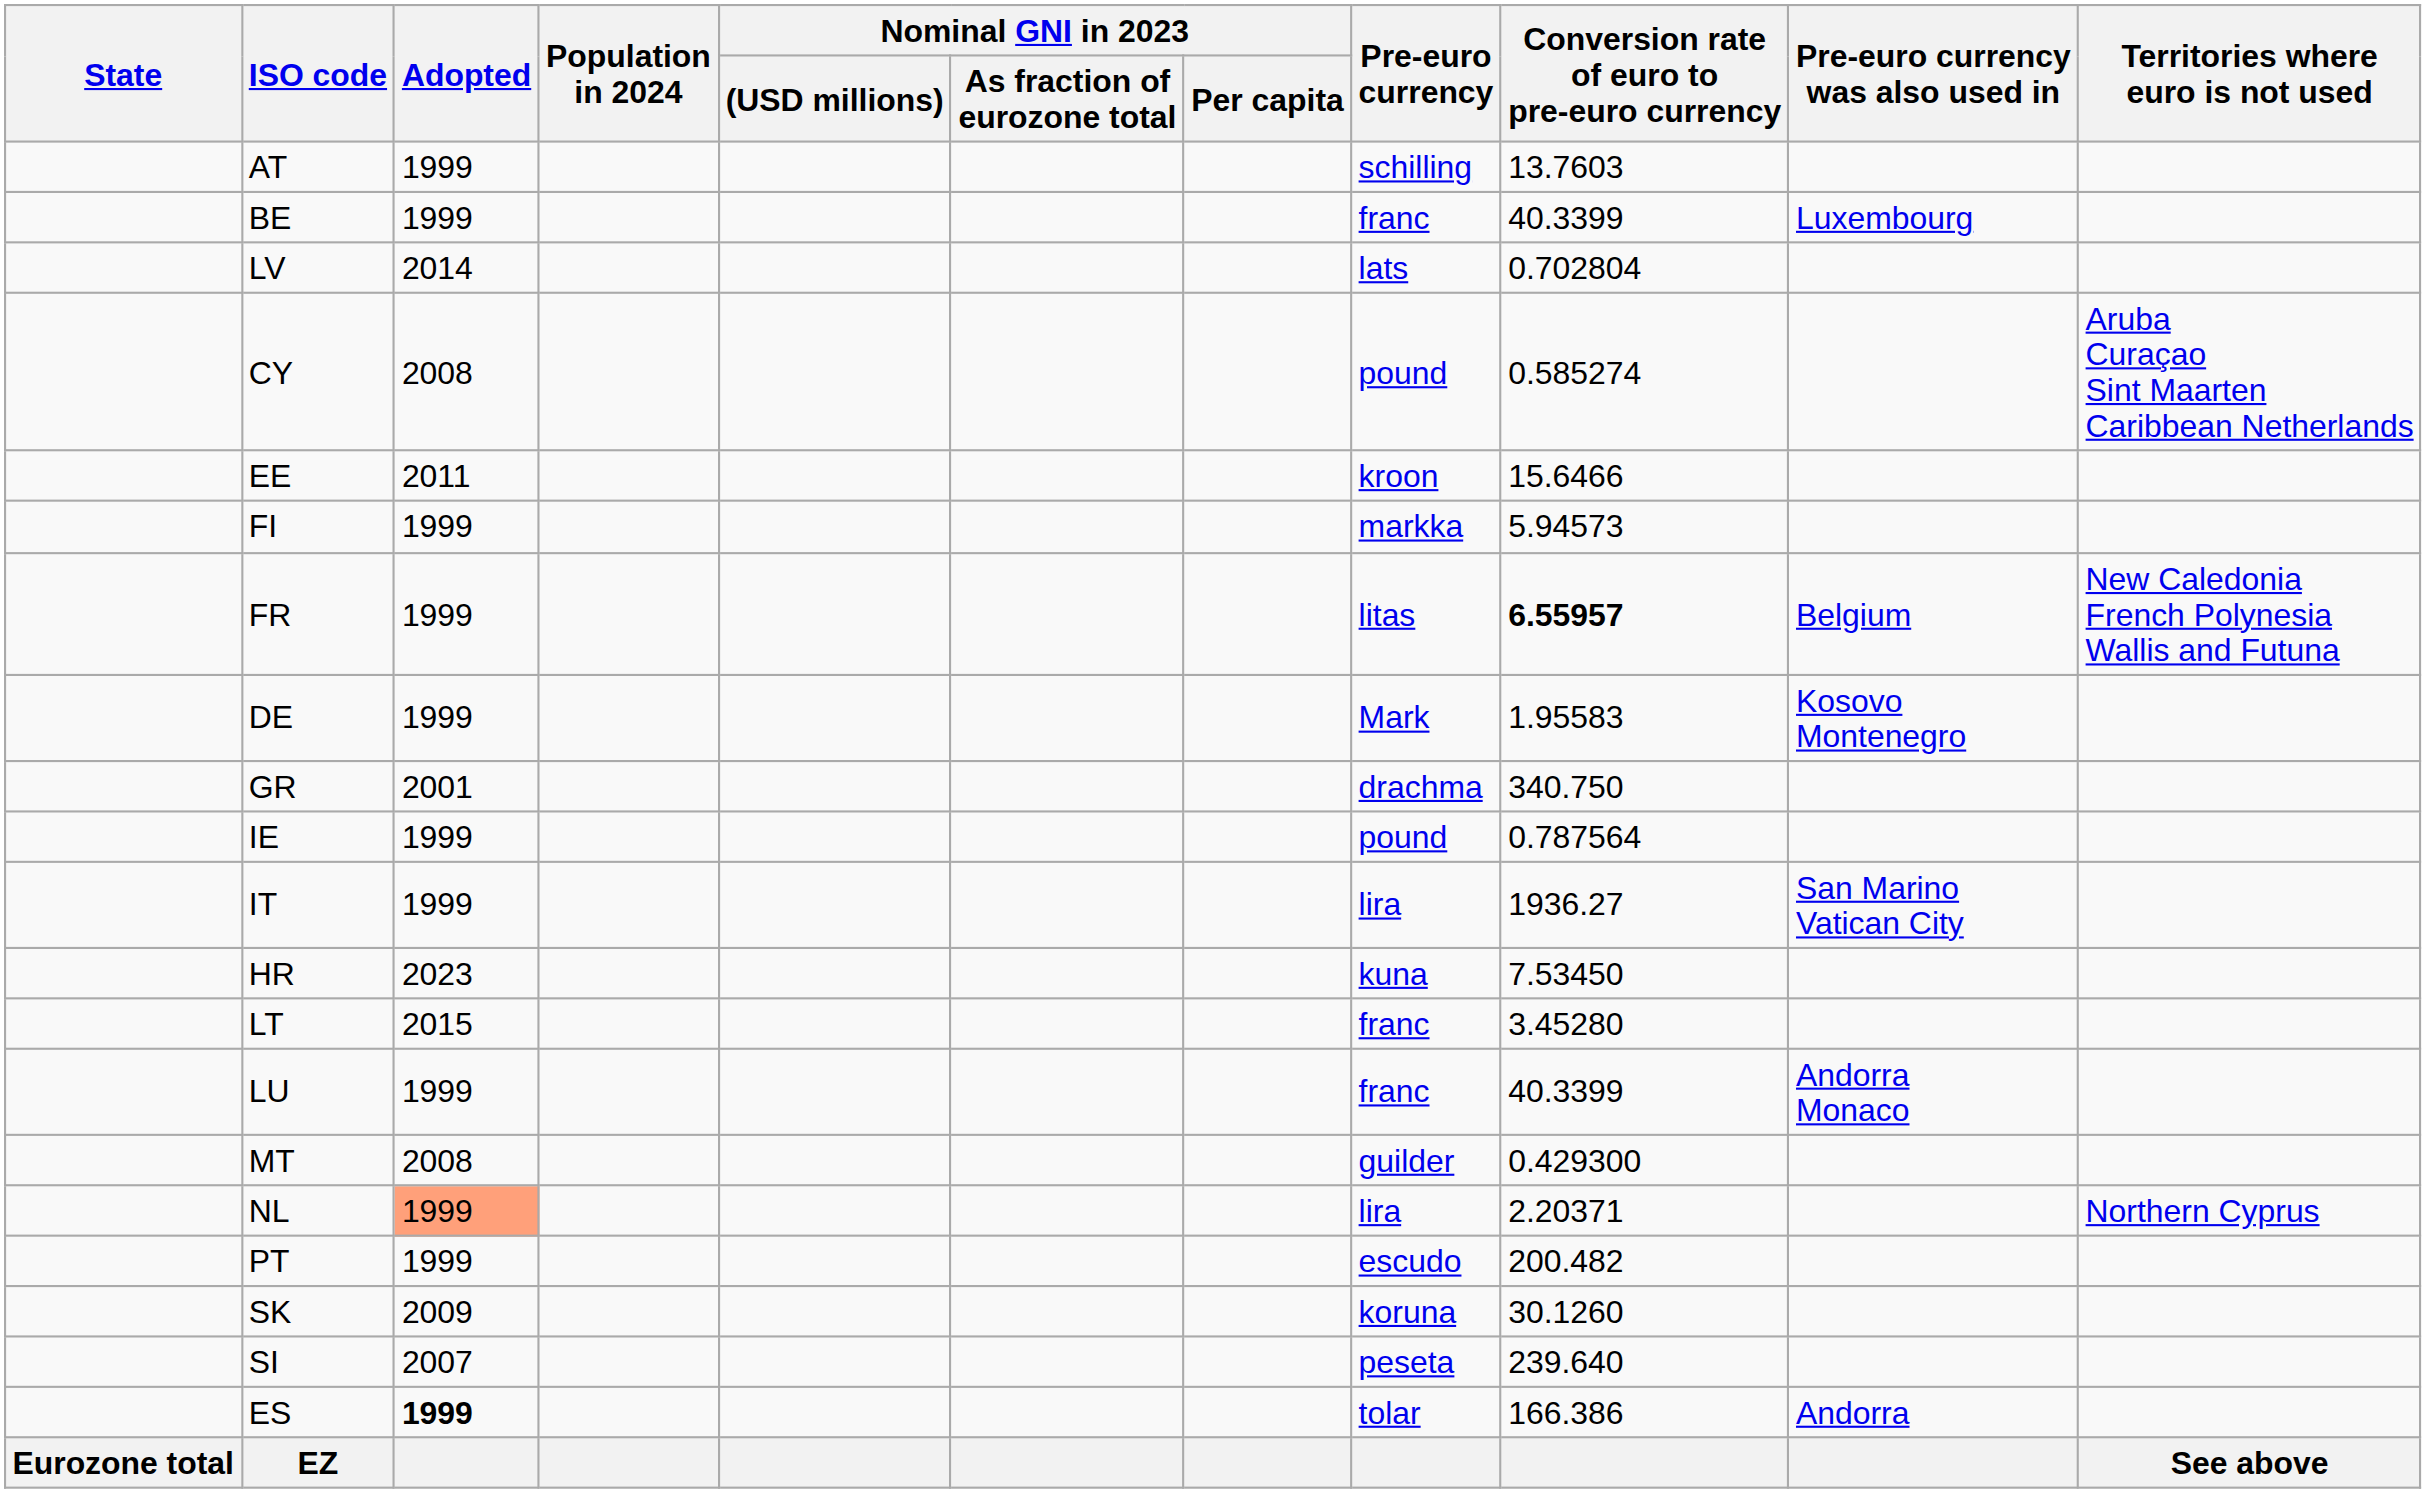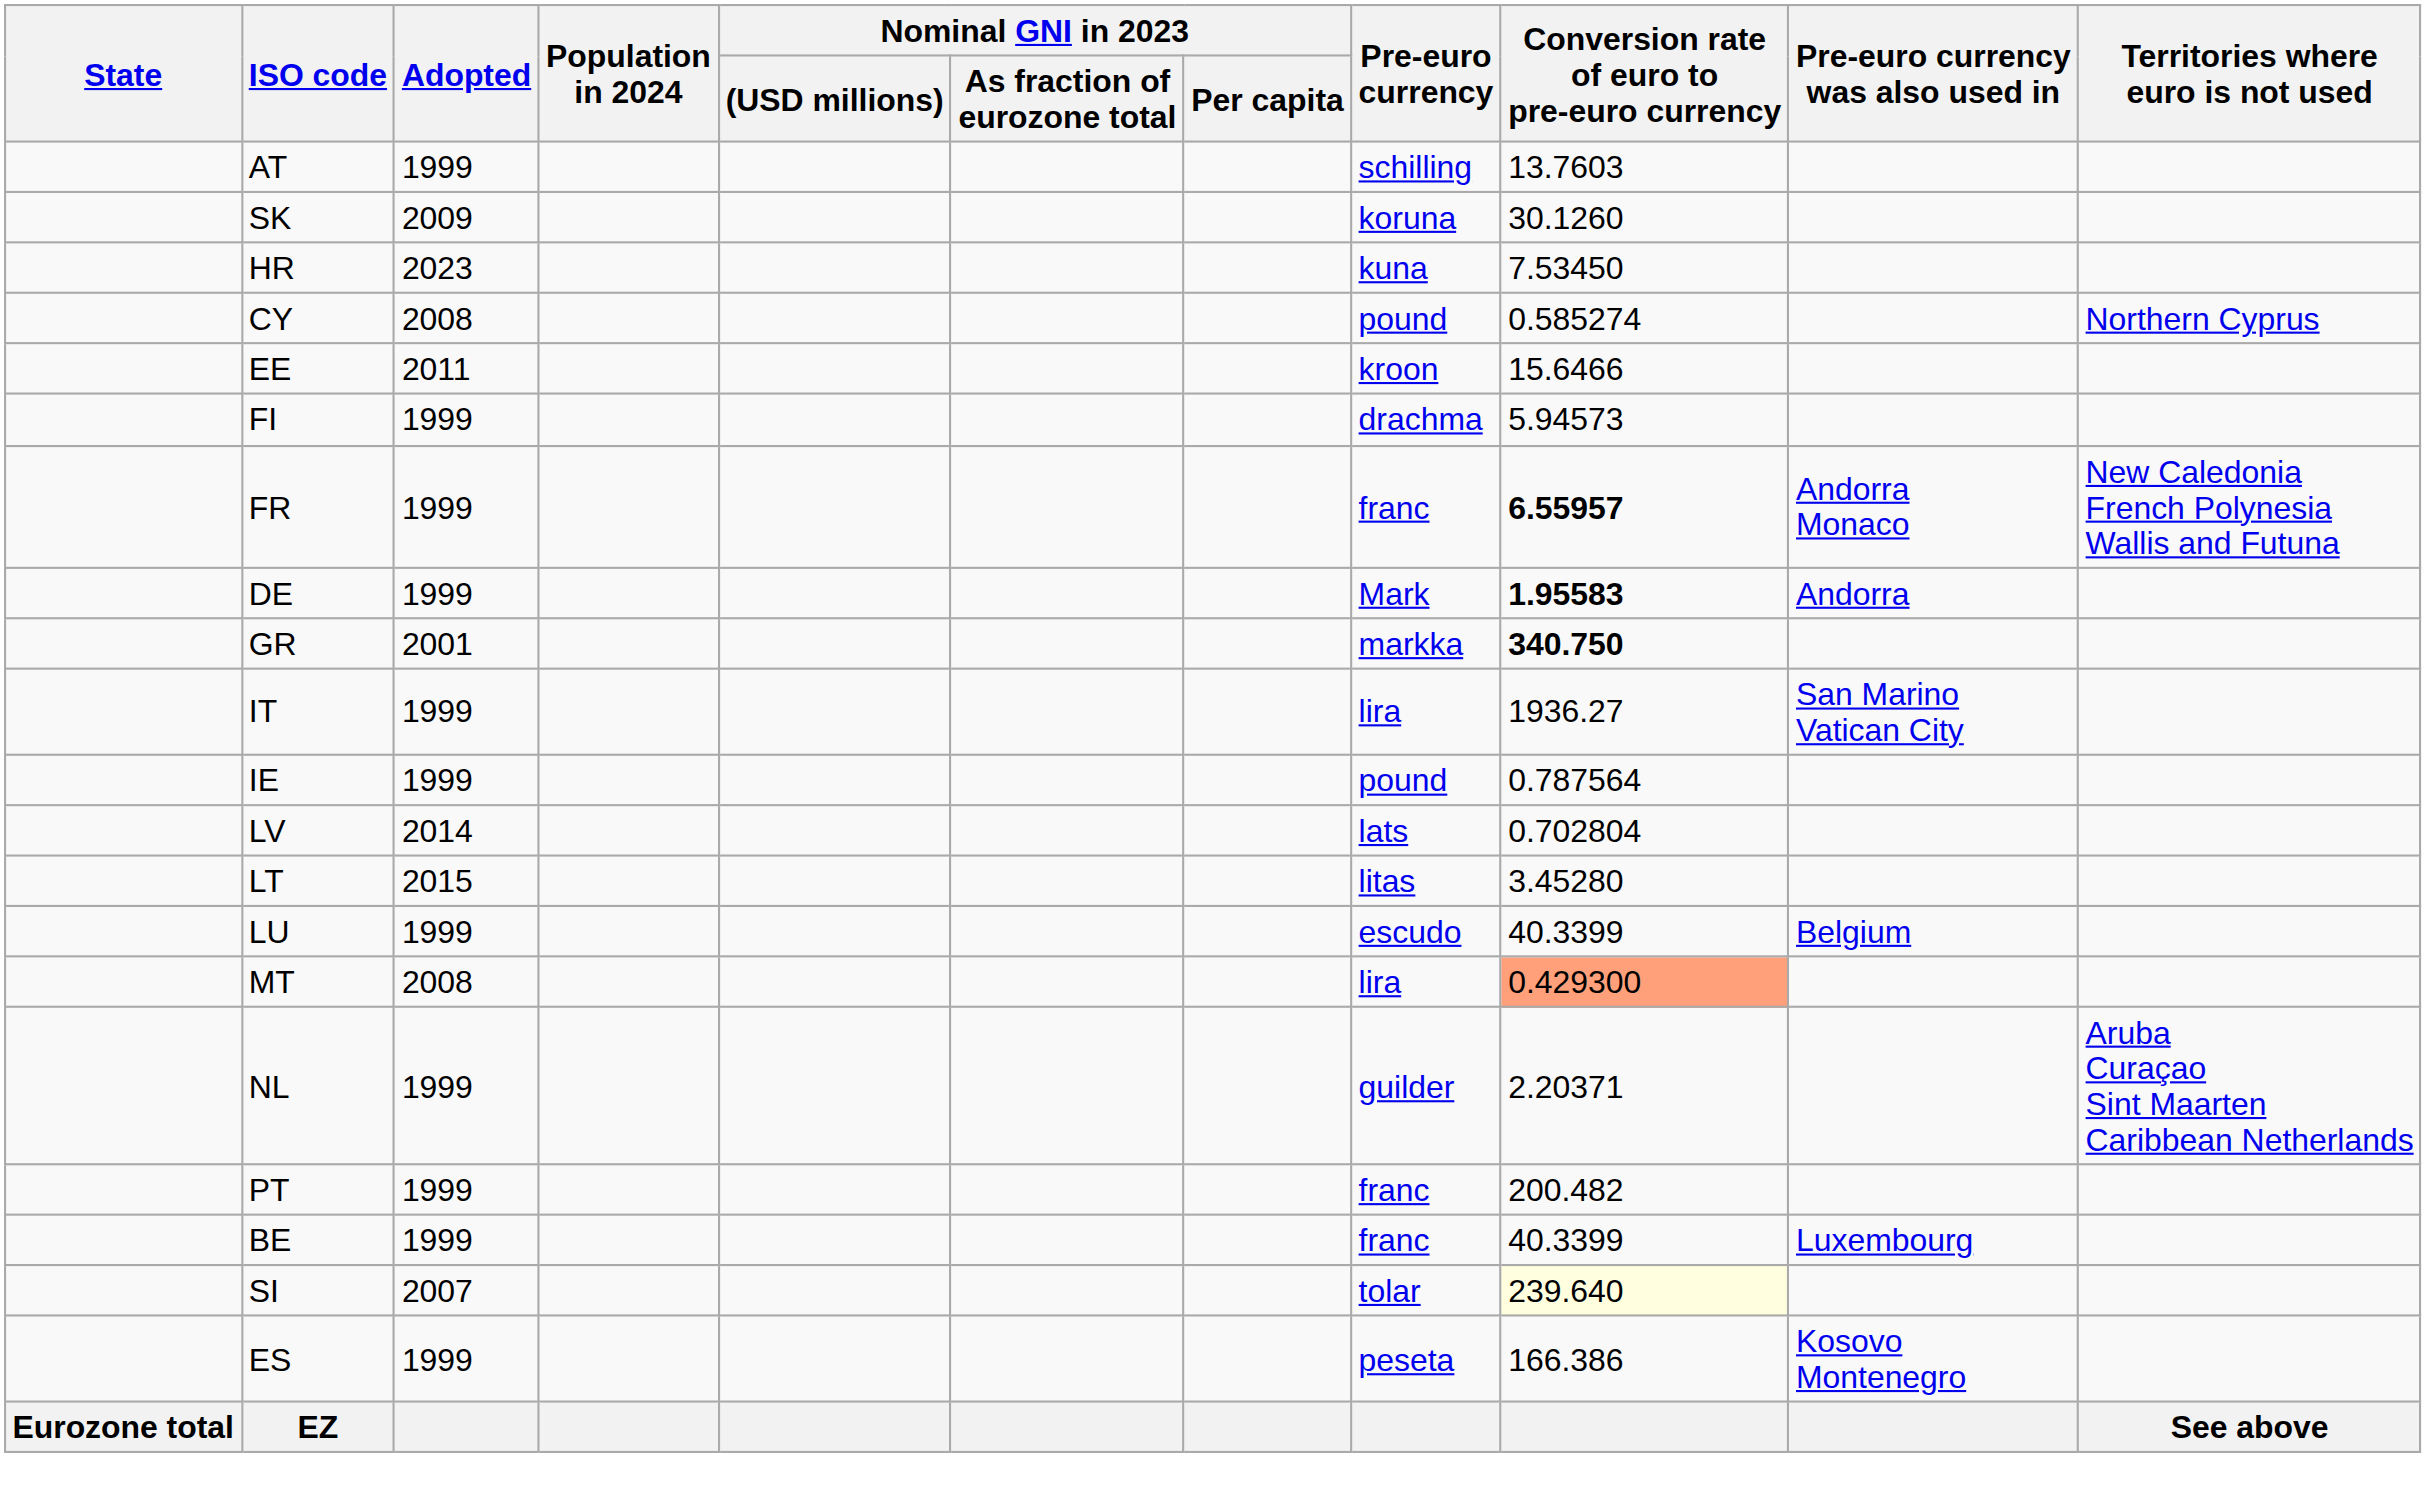 <table class="wikitable sortable" style="font-size:95%;">
 <tr>
 <th rowspan=2><a href='#'>State</a></th>
 <th rowspan=2><a href='#'>ISO code</a></th>
 <th rowspan=2><a href='#'>Adopted</a><br></th>
 <th rowspan=2>Population<br>in 2024</th>
 <th colspan=3>Nominal <a href='#'>GNI</a> in 2023</th>
 <th rowspan=2>Pre-euro<br>currency</th>
 <th rowspan=2>Conversion rate<br>of euro to<br>pre-euro currency</th>
 <th rowspan=2 class="unsortable">Pre-euro currency<br>was also used in</th>
 <th rowspan=2 class="unsortable">Territories where<br>euro is not used</th>
 </tr>
 <tr>
 <th>(USD millions)</th>
 <th>As fraction of<br>eurozone total</th>
 <th>Per capita<br></th>
 </tr>
 <tr>
 <td></td>
 <td>AT</td>
 <td>1999</td>
 <td style=text-align:right></td>
 <td style=text-align:right></td>
 <td style=text-align:right></td>
 <td style=text-align:right></td>
 <td><a href='#'>schilling</a></td>
 <td>13.7603</td>
 <td></td>
 <td></td>
 </tr>
 <tr>
 <td></td>
-<td>BE</td>
-<td>1999</td>
+<td>SK</td>
+<td>2009</td>
 <td style=text-align:right></td>
 <td style=text-align:right></td>
 <td style=text-align:right></td>
 <td style=text-align:right></td>
-<td><a href='#'>franc</a></td>
-<td>40.3399</td>
-<td><a href='#'>Luxembourg</a></td>
+<td><a href='#'>koruna</a></td>
+<td>30.1260</td>
+<td></td>
 <td></td>
 </tr>
 <tr>
 <td></td>
-<td>LV</td>
-<td>2014</td>
+<td>HR</td>
+<td>2023</td>
 <td style=text-align:right></td>
 <td style=text-align:right></td>
 <td style=text-align:right></td>
 <td style=text-align:right></td>
-<td><a href='#'>lats</a></td>
-<td>0.702804</td>
+<td><a href='#'>kuna</a></td>
+<td>7.53450</td>
 <td></td>
 <td></td>
 </tr>
 <tr>
 <td></td>
 <td>CY</td>
 <td>2008</td>
 <td style=text-align:right></td>
 <td style=text-align:right></td>
 <td style=text-align:right></td>
 <td style=text-align:right></td>
 <td><a href='#'>pound</a></td>
 <td>0.585274</td>
 <td></td>
-<td><a href='#'>Aruba</a><br><a href='#'>Curaçao</a><br><a href='#'>Sint&nbsp;Maarten</a><br><a href='#'>Caribbean&nbsp;Netherlands</a></td>
+<td><a href='#'>Northern&nbsp;Cyprus</a></td>
 </tr>
 <tr>
 <td></td>
 <td>EE</td>
 <td>2011</td>
 <td style=text-align:right></td>
 <td style=text-align:right></td>
 <td style=text-align:right></td>
 <td style=text-align:right></td>
 <td><a href='#'>kroon</a></td>
 <td>15.6466</td>
 <td></td>
 <td></td>
 </tr>
 <tr>
 <td></td>
 <td>FI</td>
 <td>1999</td>
 <td style=text-align:right></td>
 <td style=text-align:right></td>
 <td style=text-align:right></td>
 <td style=text-align:right></td>
-<td><a href='#'>markka</a></td>
+<td><a href='#'>drachma</a></td>
 <td>5.94573</td>
 <td></td>
 <td></td>
 </tr>
 <tr>
 <td></td>
 <td>FR</td>
 <td>1999</td>
 <td style=text-align:right></td>
 <td style=text-align:right></td>
 <td style=text-align:right></td>
 <td style=text-align:right></td>
-<td><a href='#'>litas</a></td>
+<td><a href='#'>franc</a></td>
 <td><strong>6.55957</strong></td>
-<td><a href='#'>Belgium</a></td>
+<td><a href='#'>Andorra</a><br><a href='#'>Monaco</a></td>
 <td><a href='#'>New&nbsp;Caledonia</a><br><a href='#'>French&nbsp;Polynesia</a><br><a href='#'>Wallis&nbsp;and&nbsp;Futuna</a></td>
 </tr>
 <tr>
 <td></td>
 <td>DE</td>
 <td>1999</td>
 <td style=text-align:right></td>
 <td style=text-align:right></td>
 <td style=text-align:right></td>
 <td style=text-align:right></td>
 <td><a href='#'>Mark</a></td>
-<td>1.95583</td>
-<td><a href='#'>Kosovo</a><br><a href='#'>Montenegro</a></td>
+<td><strong>1.95583</strong></td>
+<td><a href='#'>Andorra</a></td>
 <td></td>
 </tr>
 <tr>
 <td></td>
 <td>GR</td>
 <td>2001</td>
 <td style=text-align:right></td>
 <td style=text-align:right></td>
 <td style=text-align:right></td>
 <td style=text-align:right></td>
-<td><a href='#'>drachma</a></td>
-<td>340.750</td>
-<td></td>
-<td></td>
-</tr>
-<tr>
-<td></td>
-<td>IE</td>
-<td>1999</td>
-<td style=text-align:right></td>
-<td style=text-align:right></td>
-<td style=text-align:right></td>
-<td style=text-align:right></td>
-<td><a href='#'>pound</a></td>
-<td>0.787564</td>
+<td><a href='#'>markka</a></td>
+<td><strong>340.750</strong></td>
 <td></td>
 <td></td>
 </tr>
 <tr>
 <td></td>
 <td>IT</td>
 <td>1999</td>
 <td style=text-align:right></td>
 <td style=text-align:right></td>
 <td style=text-align:right></td>
 <td style=text-align:right></td>
 <td><a href='#'>lira</a></td>
 <td>1936.27</td>
 <td><a href='#'>San Marino</a><br><a href='#'>Vatican City</a></td>
 <td></td>
 </tr>
 <tr>
 <td></td>
-<td>HR</td>
-<td>2023</td>
+<td>IE</td>
+<td>1999</td>
 <td style=text-align:right></td>
 <td style=text-align:right></td>
 <td style=text-align:right></td>
 <td style=text-align:right></td>
-<td><a href='#'>kuna</a></td>
-<td>7.53450</td>
+<td><a href='#'>pound</a></td>
+<td>0.787564</td>
+<td></td>
+<td></td>
+</tr>
+<tr>
+<td></td>
+<td>LV</td>
+<td>2014</td>
+<td style=text-align:right></td>
+<td style=text-align:right></td>
+<td style=text-align:right></td>
+<td style=text-align:right></td>
+<td><a href='#'>lats</a></td>
+<td>0.702804</td>
 <td></td>
 <td></td>
 </tr>
 <tr>
 <td></td>
 <td>LT</td>
 <td>2015</td>
 <td style=text-align:right></td>
 <td style=text-align:right></td>
 <td style=text-align:right></td>
 <td style=text-align:right></td>
-<td><a href='#'>franc</a></td>
+<td><a href='#'>litas</a></td>
 <td>3.45280</td>
 <td></td>
 <td></td>
 </tr>
 <tr>
 <td></td>
 <td>LU</td>
 <td>1999</td>
 <td style=text-align:right></td>
 <td style=text-align:right></td>
 <td style=text-align:right></td>
 <td style=text-align:right></td>
-<td><a href='#'>franc</a></td>
+<td><a href='#'>escudo</a></td>
 <td>40.3399</td>
-<td><a href='#'>Andorra</a><br><a href='#'>Monaco</a></td>
+<td><a href='#'>Belgium</a></td>
 <td></td>
 </tr>
 <tr>
 <td></td>
 <td>MT</td>
 <td>2008</td>
 <td style=text-align:right></td>
 <td style=text-align:right></td>
 <td style=text-align:right></td>
 <td style=text-align:right></td>
-<td><a href='#'>guilder</a></td>
-<td>0.429300</td>
+<td><a href='#'>lira</a></td>
+<td style="background: lightsalmon;">0.429300</td>
 <td></td>
 <td></td>
 </tr>
 <tr>
 <td></td>
 <td>NL</td>
-<td style="background: lightsalmon;">1999</td>
+<td>1999</td>
 <td style=text-align:right></td>
 <td style=text-align:right></td>
 <td style=text-align:right></td>
 <td style=text-align:right></td>
-<td><a href='#'>lira</a></td>
+<td><a href='#'>guilder</a></td>
 <td>2.20371</td>
 <td></td>
-<td><a href='#'>Northern&nbsp;Cyprus</a></td>
+<td><a href='#'>Aruba</a><br><a href='#'>Curaçao</a><br><a href='#'>Sint&nbsp;Maarten</a><br><a href='#'>Caribbean&nbsp;Netherlands</a></td>
 </tr>
 <tr>
 <td></td>
 <td>PT</td>
 <td>1999</td>
 <td style=text-align:right></td>
 <td style=text-align:right></td>
 <td style=text-align:right></td>
 <td style=text-align:right></td>
-<td><a href='#'>escudo</a></td>
+<td><a href='#'>franc</a></td>
 <td>200.482</td>
 <td></td>
 <td></td>
 </tr>
 <tr>
 <td></td>
-<td>SK</td>
-<td>2009</td>
+<td>BE</td>
+<td>1999</td>
 <td style=text-align:right></td>
 <td style=text-align:right></td>
 <td style=text-align:right></td>
 <td style=text-align:right></td>
-<td><a href='#'>koruna</a></td>
-<td>30.1260</td>
-<td></td>
+<td><a href='#'>franc</a></td>
+<td>40.3399</td>
+<td><a href='#'>Luxembourg</a></td>
 <td></td>
 </tr>
 <tr>
 <td></td>
 <td>SI</td>
 <td>2007</td>
 <td style=text-align:right></td>
 <td style=text-align:right></td>
 <td style=text-align:right></td>
 <td style=text-align:right></td>
-<td><a href='#'>peseta</a></td>
-<td>239.640</td>
+<td><a href='#'>tolar</a></td>
+<td style="background: lightyellow;">239.640</td>
 <td></td>
 <td></td>
 </tr>
 <tr>
 <td></td>
 <td>ES</td>
-<td><strong>1999</strong></td>
+<td>1999</td>
 <td style=text-align:right></td>
 <td style=text-align:right></td>
 <td style=text-align:right></td>
 <td style=text-align:right></td>
-<td><a href='#'>tolar</a></td>
+<td><a href='#'>peseta</a></td>
 <td>166.386</td>
-<td><a href='#'>Andorra</a></td>
+<td><a href='#'>Kosovo</a><br><a href='#'>Montenegro</a></td>
 <td></td>
 </tr>
 <tr>
 <th>Eurozone total</th>
 <th>EZ</th>
 <th></th>
 <th style=text-align:right></th>
 <th style=text-align:right></th>
 <th style=text-align:right></th>
 <th style=text-align:right></th>
 <th></th>
 <th></th>
 <th></th>
 <th>See above</th>
 </tr>
 </table>
